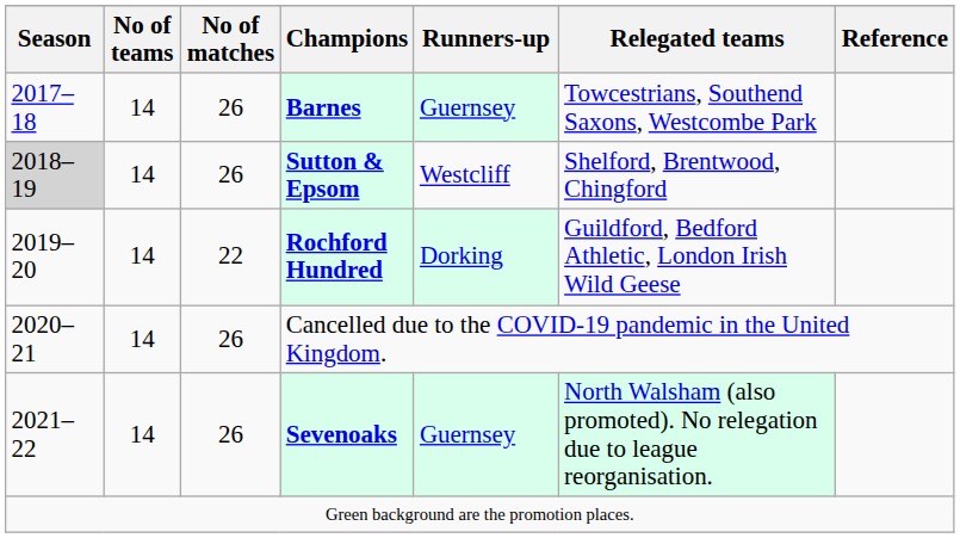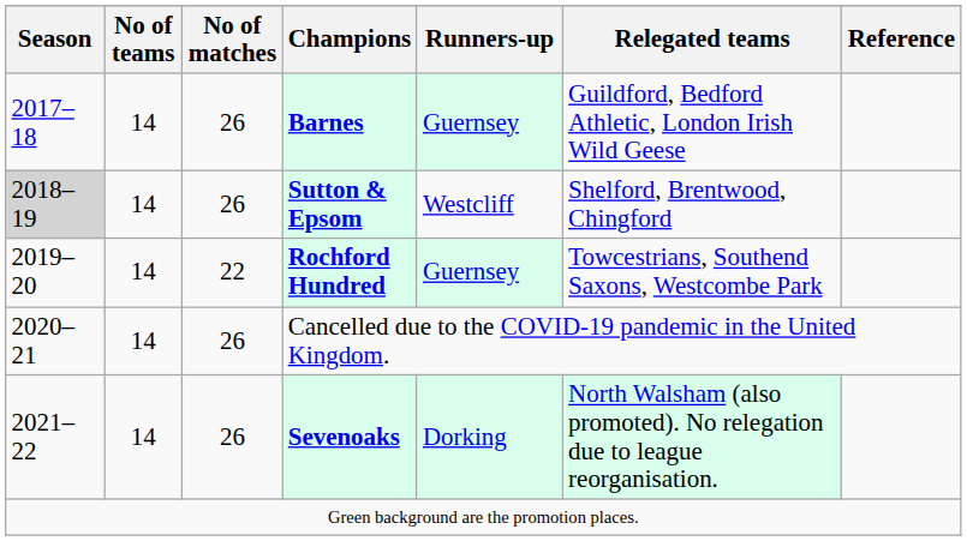 <table class="wikitable">
 <tr>
 </tr>
 <tr>
 <th style="width:80px;">Season</th>
 <th style="width:50px;">No of teams</th>
 <th style="width:50px;">No of matches</th>
 <th style="width:200x;">Champions</th>
 <th style="width:150px;">Runners-up</th>
 <th style="width:400px;">Relegated teams</th>
 <th style="width:50px;">Reference</th>
 </tr>
 <tr>
 <td><a href='#'>2017–18</a></td>
 <td style="text-align: center;">14</td>
 <td style="text-align: center;">26</td>
 <td style="background:#d8ffeb;"><strong><a href='#'>Barnes</a></strong></td>
 <td style="background:#d8ffeb;"><a href='#'>Guernsey</a></td>
-<td><a href='#'>Towcestrians</a>, <a href='#'>Southend Saxons</a>, <a href='#'>Westcombe Park</a></td>
+<td><a href='#'>Guildford</a>, <a href='#'>Bedford Athletic</a>, <a href='#'>London Irish Wild Geese</a></td>
 <td></td>
 </tr>
 <tr>
 <td style="background: lightgrey;">2018–19</td>
 <td style="text-align: center;">14</td>
 <td style="text-align: center;">26</td>
 <td style="background:#d8ffeb;"><strong><a href='#'>Sutton & Epsom</a></strong></td>
 <td><a href='#'>Westcliff</a></td>
 <td><a href='#'>Shelford</a>, <a href='#'>Brentwood</a>, <a href='#'>Chingford</a></td>
 <td></td>
 </tr>
 <tr>
 <td>2019–20</td>
 <td style="text-align: center;">14</td>
 <td style="text-align: center;">22</td>
 <td style="background:#d8ffeb;"><strong><a href='#'>Rochford Hundred</a></strong></td>
-<td style="background:#d8ffeb;"><a href='#'>Dorking</a></td>
-<td><a href='#'>Guildford</a>, <a href='#'>Bedford Athletic</a>, <a href='#'>London Irish Wild Geese</a></td>
+<td style="background:#d8ffeb;"><a href='#'>Guernsey</a></td>
+<td><a href='#'>Towcestrians</a>, <a href='#'>Southend Saxons</a>, <a href='#'>Westcombe Park</a></td>
 <td></td>
 </tr>
 <tr>
 <td>2020–21</td>
 <td style="text-align: center;">14</td>
 <td style="text-align: center;">26</td>
 <td colspan=4>Cancelled due to the <a href='#'>COVID-19 pandemic in the United Kingdom</a>.</td>
 </tr>
 <tr>
 <td>2021–22</td>
 <td style="text-align: center;">14</td>
 <td style="text-align: center;">26</td>
 <td style="background:#d8ffeb;"><strong><a href='#'>Sevenoaks</a></strong></td>
-<td style="background:#d8ffeb;"><a href='#'>Guernsey</a></td>
+<td style="background:#d8ffeb;"><a href='#'>Dorking</a></td>
 <td style="background:#d8ffeb;"><a href='#'>North Walsham</a> (also promoted). No relegation due to league reorganisation.</td>
 <td></td>
 </tr>
 <tr>
 <td colspan="15"  style="border:0; font-size:smaller; text-align:center;"><small><span>Green background</span> are the promotion places.</small></td>
 </tr>
 </table>
